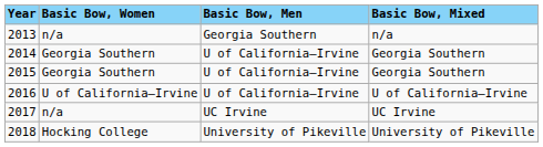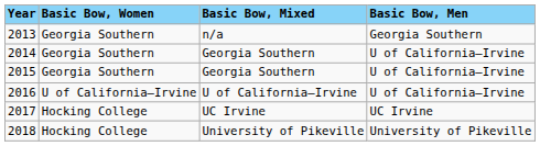 <table class="wikitable" style="font-size:85%;">
 <tr ! style="background-color: #87D3F8;">
 <td><strong>Year</strong></td>
 <td><strong>Basic Bow, Women</strong></td>
+<td><strong>Basic Bow, Mixed</strong></td>
 <td><strong>Basic Bow, Men</strong></td>
-<td><strong>Basic Bow, Mixed</strong></td>
 </tr>
 <tr --->
 <td>2013</td>
+<td>Georgia Southern</td>
 <td>n/a</td>
 <td>Georgia Southern</td>
-<td>n/a</td>
 </tr>
 <tr --->
 <td>2014</td>
 <td>Georgia Southern</td>
+<td>Georgia Southern</td>
 <td>U of California–Irvine</td>
-<td>Georgia Southern</td>
 </tr>
 <tr --->
 <td>2015</td>
 <td>Georgia Southern</td>
+<td>Georgia Southern</td>
 <td>U of California–Irvine</td>
-<td>Georgia Southern</td>
 </tr>
 <tr --->
 <td>2016</td>
 <td>U of California–Irvine</td>
 <td>U of California–Irvine</td>
 <td>U of California–Irvine</td>
 </tr>
 <tr --->
 <td>2017</td>
-<td>n/a</td>
+<td>Hocking College</td>
 <td>UC Irvine</td>
 <td>UC Irvine</td>
 </tr>
 <tr --->
 <td>2018</td>
 <td>Hocking College</td>
 <td>University of Pikeville</td>
 <td>University of Pikeville</td>
 </tr>
 </table>
